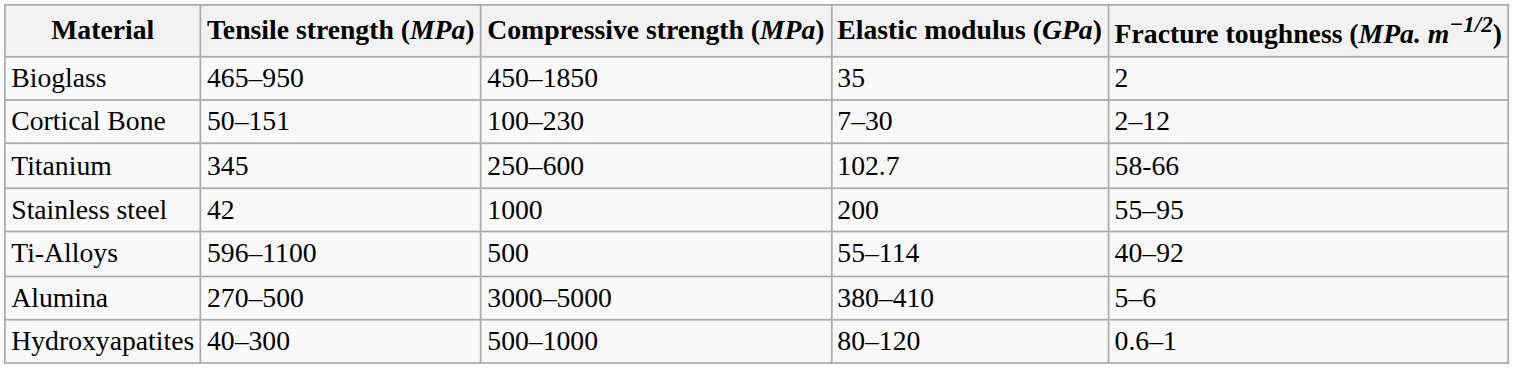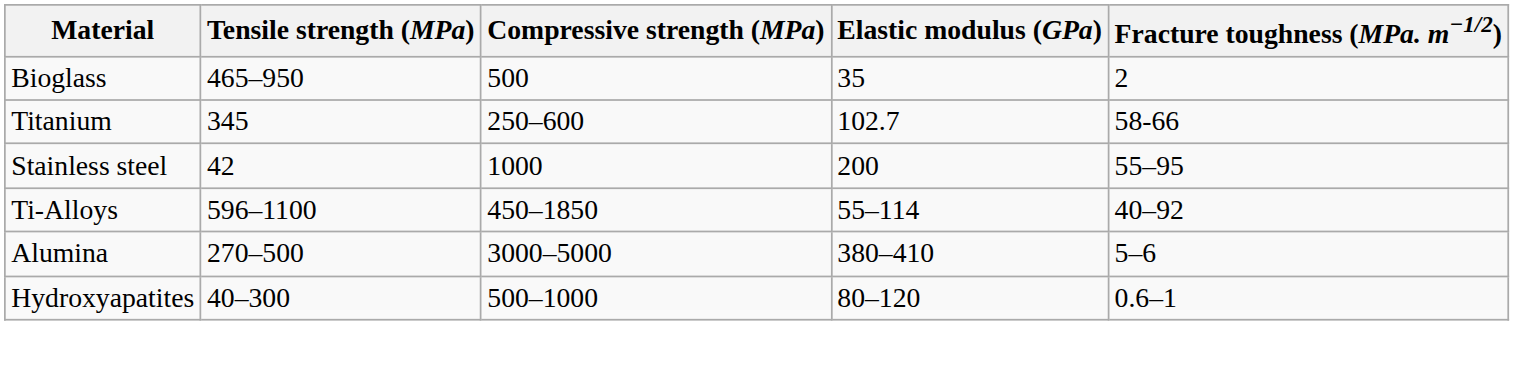 <table class="wikitable">
 <tr>
 <th>Material</th>
 <th>Tensile strength (<em>MPa</em>)</th>
 <th>Compressive strength (<em>MPa</em>)</th>
 <th>Elastic modulus (<em>GPa</em>)</th>
 <th>Fracture toughness (<em>MPa. m</em><sup><em>−1/2</em></sup>)</th>
 </tr>
 <tr>
 <td>Bioglass</td>
 <td>465–950</td>
-<td>450–1850</td>
+<td>500</td>
 <td>35</td>
 <td>2</td>
-</tr>
-<tr>
-<td>Cortical Bone</td>
-<td>50–151</td>
-<td>100–230</td>
-<td>7–30</td>
-<td>2–12</td>
 </tr>
 <tr>
 <td>Titanium</td>
 <td>345</td>
 <td>250–600</td>
 <td>102.7</td>
 <td>58-66</td>
 </tr>
 <tr>
 <td>Stainless steel</td>
 <td>42</td>
 <td>1000</td>
 <td>200</td>
 <td>55–95</td>
 </tr>
 <tr>
 <td>Ti-Alloys</td>
 <td>596–1100</td>
-<td>500</td>
+<td>450–1850</td>
 <td>55–114</td>
 <td>40–92</td>
 </tr>
 <tr>
 <td>Alumina</td>
 <td>270–500</td>
 <td>3000–5000</td>
 <td>380–410</td>
 <td>5–6</td>
 </tr>
 <tr>
 <td>Hydroxyapatites</td>
 <td>40–300</td>
 <td>500–1000</td>
 <td>80–120</td>
 <td>0.6–1</td>
 </tr>
 </table>
